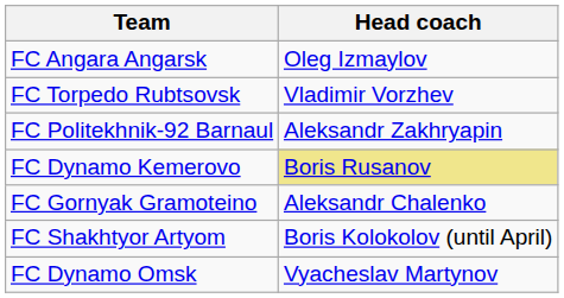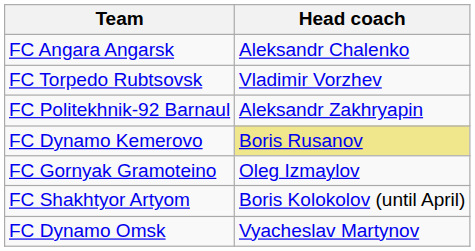 <table class="wikitable" style="float:left; margin-right:1em">
 <tr>
 <th>Team</th>
 <th>Head coach</th>
 </tr>
 <tr>
 <td><a href='#'>FC Angara Angarsk</a></td>
-<td><a href='#'>Oleg Izmaylov</a></td>
+<td><a href='#'>Aleksandr Chalenko</a></td>
 </tr>
 <tr>
 <td><a href='#'>FC Torpedo Rubtsovsk</a></td>
 <td><a href='#'>Vladimir Vorzhev</a></td>
 </tr>
 <tr>
 <td><a href='#'>FC Politekhnik-92 Barnaul</a></td>
 <td><a href='#'>Aleksandr Zakhryapin</a></td>
 </tr>
 <tr>
 <td><a href='#'>FC Dynamo Kemerovo</a></td>
 <td style="background: khaki;"><a href='#'>Boris Rusanov</a></td>
 </tr>
 <tr>
 <td><a href='#'>FC Gornyak Gramoteino</a></td>
-<td><a href='#'>Aleksandr Chalenko</a></td>
+<td><a href='#'>Oleg Izmaylov</a></td>
 </tr>
 <tr>
 <td><a href='#'>FC Shakhtyor Artyom</a></td>
 <td><a href='#'>Boris Kolokolov</a> (until April)</td>
 </tr>
 <tr>
 <td><a href='#'>FC Dynamo Omsk</a></td>
 <td><a href='#'>Vyacheslav Martynov</a></td>
 </tr>
 </table>
